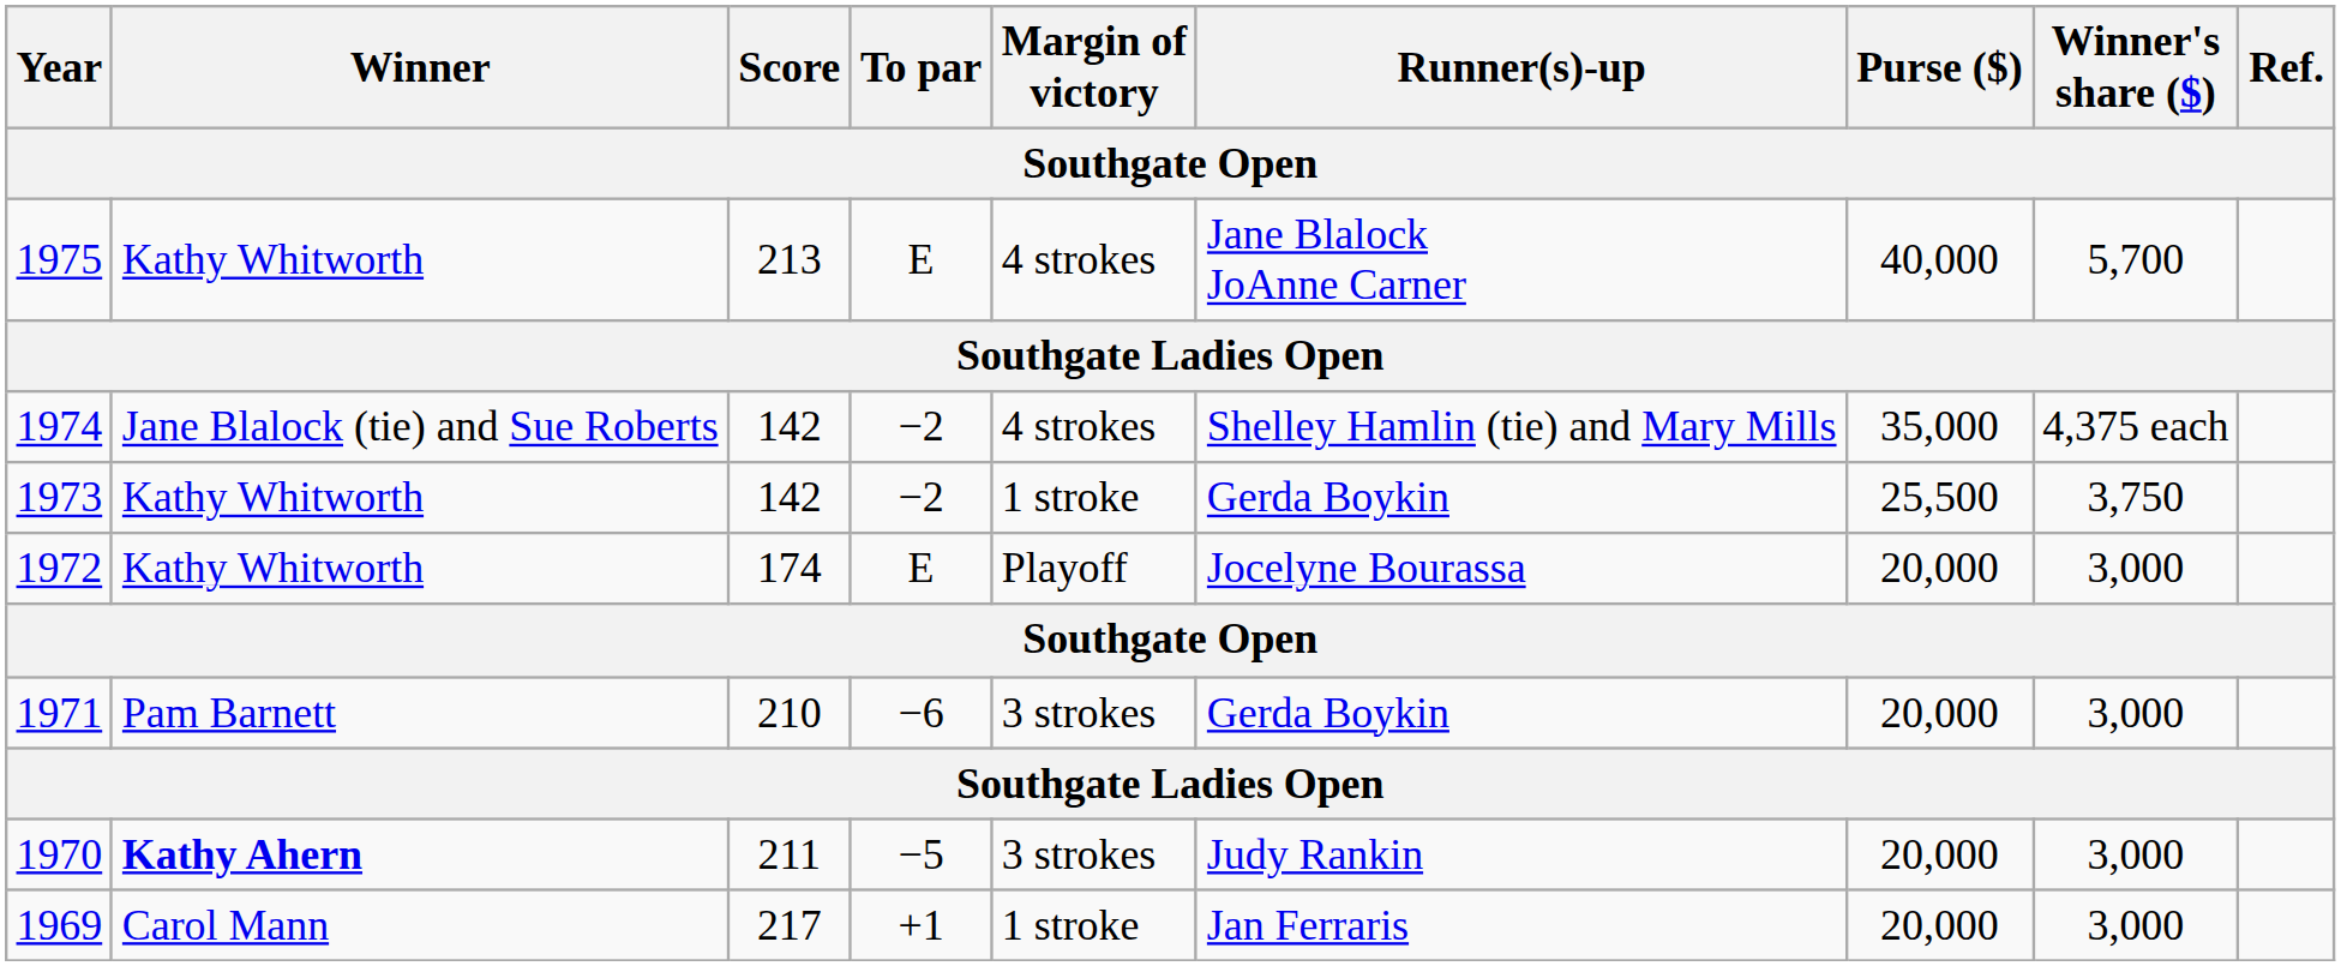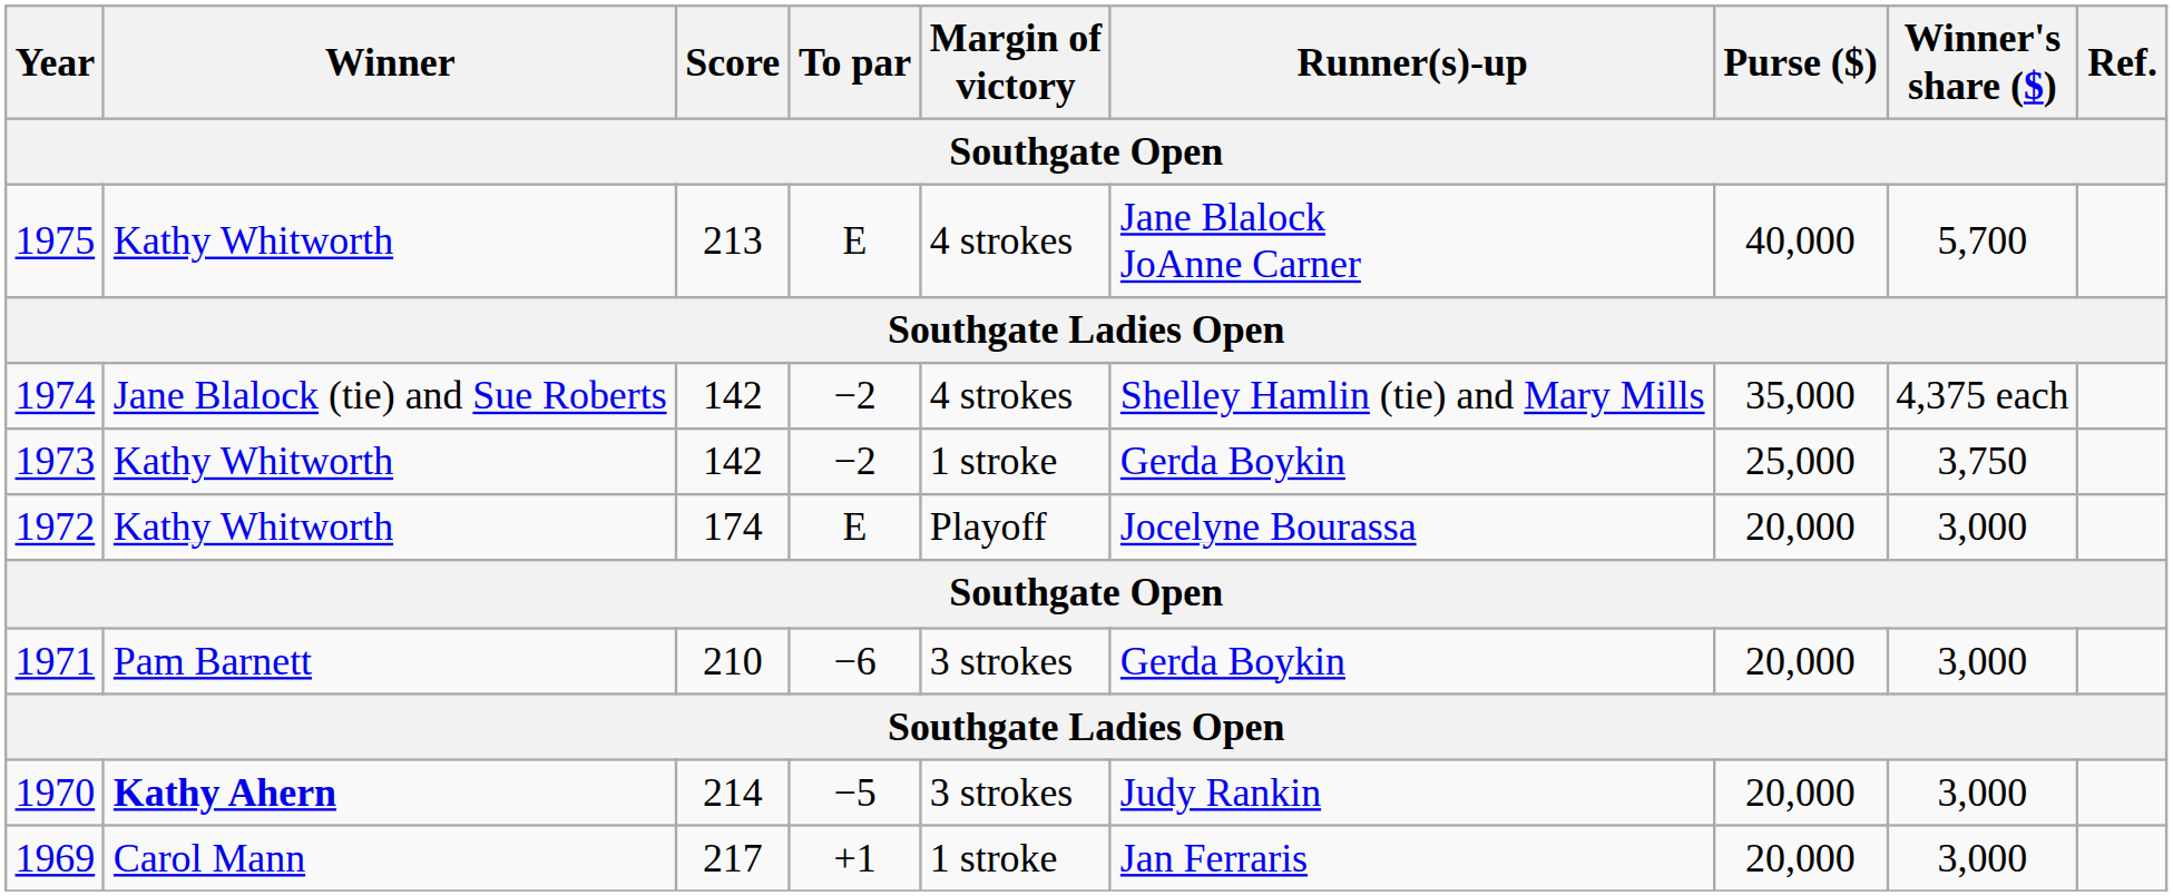 <table class="wikitable" style="font-size:95%">
 <tr>
 <th>Year</th>
 <th>Winner</th>
 <th>Score</th>
 <th>To par</th>
 <th>Margin of<br>victory</th>
 <th>Runner(s)-up</th>
 <th>Purse ($)</th>
 <th>Winner's<br>share (<a href='#'>$</a>)</th>
 <th>Ref.</th>
 </tr>
 <tr>
 <th colspan=9>Southgate Open</th>
 </tr>
 <tr>
 <td><a href='#'>1975</a></td>
 <td> <a href='#'>Kathy Whitworth</a></td>
 <td align=center>213</td>
 <td align=center>E</td>
 <td>4 strokes</td>
 <td> <a href='#'>Jane Blalock</a><br> <a href='#'>JoAnne Carner</a></td>
 <td align=center>40,000</td>
 <td align=center>5,700</td>
 <td></td>
 </tr>
 <tr>
 <th colspan=9>Southgate Ladies Open</th>
 </tr>
 <tr>
 <td><a href='#'>1974</a></td>
 <td> <a href='#'>Jane Blalock</a> (tie) and  <a href='#'>Sue Roberts</a></td>
 <td align=center>142</td>
 <td align=center>−2</td>
 <td>4 strokes</td>
 <td> <a href='#'>Shelley Hamlin</a> (tie) and  <a href='#'>Mary Mills</a></td>
 <td align=center>35,000</td>
 <td align=center>4,375 each</td>
 <td></td>
 </tr>
 <tr>
 <td><a href='#'>1973</a></td>
 <td> <a href='#'>Kathy Whitworth</a></td>
 <td align=center>142</td>
 <td align=center>−2</td>
 <td>1 stroke</td>
 <td> <a href='#'>Gerda Boykin</a></td>
-<td align=center>25,500</td>
+<td align=center>25,000</td>
 <td align=center>3,750</td>
 <td></td>
 </tr>
 <tr>
 <td><a href='#'>1972</a></td>
 <td> <a href='#'>Kathy Whitworth</a></td>
 <td align=center>174</td>
 <td align=center>E</td>
 <td>Playoff</td>
 <td> <a href='#'>Jocelyne Bourassa</a></td>
 <td align=center>20,000</td>
 <td align=center>3,000</td>
 <td></td>
 </tr>
 <tr>
 <th colspan=9>Southgate Open</th>
 </tr>
 <tr>
 <td><a href='#'>1971</a></td>
 <td> <a href='#'>Pam Barnett</a></td>
 <td align=center>210</td>
 <td align=center>−6</td>
 <td>3 strokes</td>
 <td> <a href='#'>Gerda Boykin</a></td>
 <td align=center>20,000</td>
 <td align=center>3,000</td>
 <td></td>
 </tr>
 <tr>
 <th colspan=9>Southgate Ladies Open</th>
 </tr>
 <tr>
 <td><a href='#'>1970</a></td>
 <td><strong> <a href='#'>Kathy Ahern</a></strong></td>
-<td align=center>211</td>
+<td align=center>214</td>
 <td align=center>−5</td>
 <td>3 strokes</td>
 <td> <a href='#'>Judy Rankin</a></td>
 <td align=center>20,000</td>
 <td align=center>3,000</td>
 <td></td>
 </tr>
 <tr>
 <td><a href='#'>1969</a></td>
 <td> <a href='#'>Carol Mann</a></td>
 <td align=center>217</td>
 <td align=center>+1</td>
 <td>1 stroke</td>
 <td> <a href='#'>Jan Ferraris</a></td>
 <td align=center>20,000</td>
 <td align=center>3,000</td>
 <td></td>
 </tr>
 </table>
